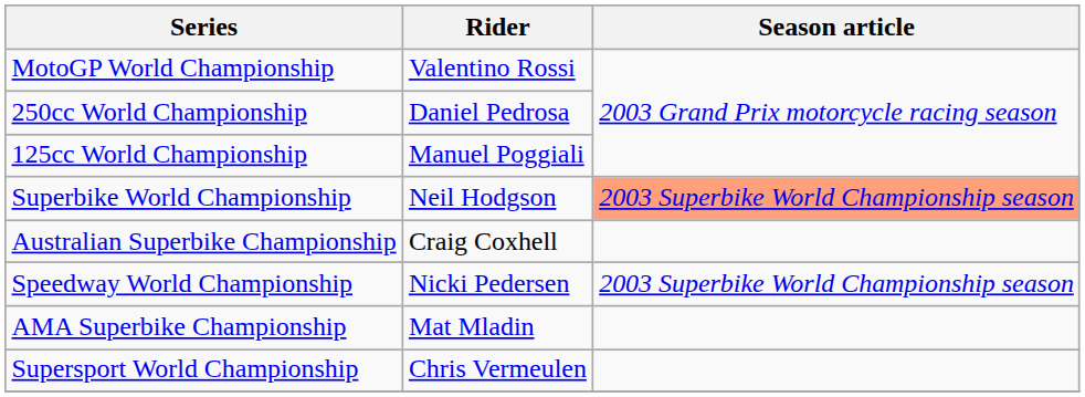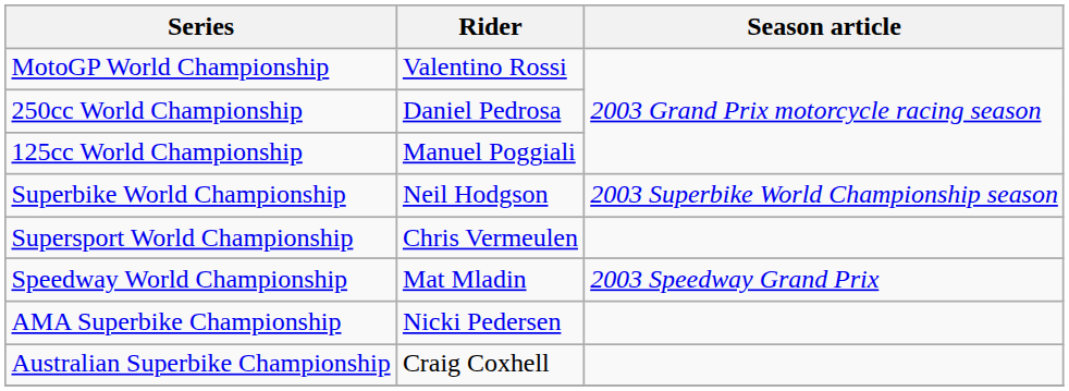 <table class="wikitable" style="font-size: 87%;">
 <tr>
 <th>Series</th>
 <th>Rider</th>
 <th>Season article</th>
 </tr>
 <tr>
 <td><a href='#'>MotoGP World Championship</a></td>
 <td> <a href='#'>Valentino Rossi</a></td>
 <td rowspan=3><em><a href='#'>2003 Grand Prix motorcycle racing season</a></em></td>
 </tr>
 <tr>
 <td><a href='#'>250cc World Championship</a></td>
 <td> <a href='#'>Daniel Pedrosa</a></td>
 </tr>
 <tr>
 <td><a href='#'>125cc World Championship</a></td>
 <td> <a href='#'>Manuel Poggiali</a></td>
 </tr>
 <tr>
 <td><a href='#'>Superbike World Championship</a></td>
 <td> <a href='#'>Neil Hodgson</a></td>
-<td style="background: lightsalmon;"><em><a href='#'>2003 Superbike World Championship season</a></em></td>
+<td><em><a href='#'>2003 Superbike World Championship season</a></em></td>
+</tr>
+<tr>
+<td><a href='#'>Supersport World Championship</a></td>
+<td> <a href='#'>Chris Vermeulen</a></td>
+<td></td>
+</tr>
+<tr>
+<td><a href='#'>Speedway World Championship</a></td>
+<td> <a href='#'>Mat Mladin</a></td>
+<td><em><a href='#'>2003 Speedway Grand Prix</a></em></td>
+</tr>
+<tr>
+<td><a href='#'>AMA Superbike Championship</a></td>
+<td> <a href='#'>Nicki Pedersen</a></td>
+<td></td>
 </tr>
 <tr>
 <td><a href='#'>Australian Superbike Championship</a></td>
 <td> Craig Coxhell</td>
 <td></td>
 </tr>
 <tr>
-<td><a href='#'>Speedway World Championship</a></td>
-<td> <a href='#'>Nicki Pedersen</a></td>
-<td><em><a href='#'>2003 Superbike World Championship season</a></em></td>
-</tr>
-<tr>
-<td><a href='#'>AMA Superbike Championship</a></td>
-<td> <a href='#'>Mat Mladin</a></td>
-<td></td>
-</tr>
-<tr>
-<td><a href='#'>Supersport World Championship</a></td>
-<td> <a href='#'>Chris Vermeulen</a></td>
-<td></td>
-</tr>
-<tr>
 </tr>
 </table>
